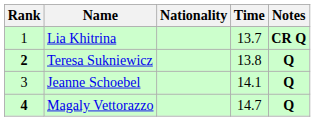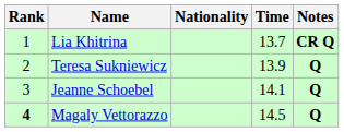 <table class="wikitable sortable" style="text-align:center">
 <tr>
 <th>Rank</th>
 <th>Name</th>
 <th>Nationality</th>
 <th>Time</th>
 <th>Notes</th>
 </tr>
 <tr bgcolor=ccffcc>
 <td>1</td>
 <td align=left><a href='#'>Lia Khitrina</a></td>
 <td align=left></td>
 <td>13.7</td>
 <td><strong>CR Q</strong></td>
 </tr>
 <tr bgcolor=ccffcc>
-<td><strong>2</strong></td>
+<td>2</td>
 <td align=left><a href='#'>Teresa Sukniewicz</a></td>
 <td align=left></td>
-<td>13.8</td>
+<td>13.9</td>
 <td><strong>Q</strong></td>
 </tr>
 <tr bgcolor=ccffcc>
 <td>3</td>
 <td align=left><a href='#'>Jeanne Schoebel</a></td>
 <td align=left></td>
 <td>14.1</td>
 <td><strong>Q</strong></td>
 </tr>
 <tr bgcolor=ccffcc>
 <td><strong>4</strong></td>
 <td align=left><a href='#'>Magaly Vettorazzo</a></td>
 <td align=left></td>
-<td>14.7</td>
+<td>14.5</td>
 <td><strong>Q</strong></td>
 </tr>
 </table>
